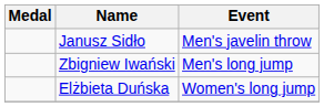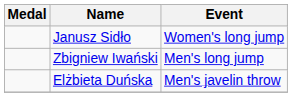 <table class="wikitable sortable" style="font-size:100%">
 <tr>
 <th>Medal</th>
 <th>Name</th>
 <th>Event</th>
 </tr>
 <tr>
 <td></td>
 <td><a href='#'>Janusz Sidło</a></td>
-<td><a href='#'>Men's javelin throw</a></td>
+<td><a href='#'>Women's long jump</a></td>
 </tr>
 <tr>
 <td></td>
 <td><a href='#'>Zbigniew Iwański</a></td>
 <td><a href='#'>Men's long jump</a></td>
 </tr>
 <tr>
 <td></td>
 <td><a href='#'>Elżbieta Duńska</a></td>
-<td><a href='#'>Women's long jump</a></td>
+<td><a href='#'>Men's javelin throw</a></td>
 </tr>
 <tr>
 </tr>
 </table>
